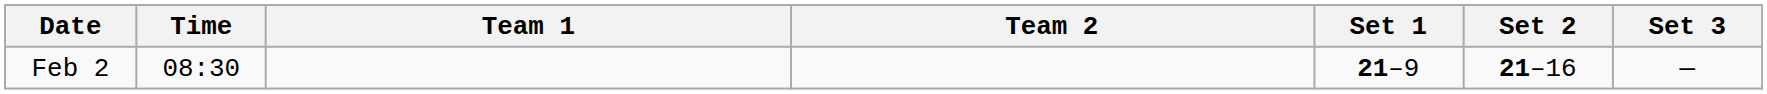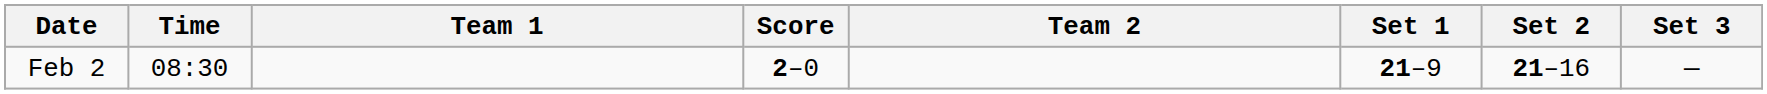 <table class="wikitable" width="100%">
 <tr>
 <th style="width:7%">Date</th>
 <th style="width:7%">Time</th>
 <th style="width:28%">Team 1</th>
+<th style="width:6%">Score</th>
 <th style="width:28%">Team 2</th>
 <th style="width:8%">Set 1</th>
 <th style="width:8%">Set 2</th>
 <th style="width:8%">Set 3</th>
 </tr>
 <tr>
 <td style="text-align:center">Feb 2</td>
 <td style="text-align:center">08:30</td>
 <td style="text-align:right"><strong></strong></td>
+<td style="text-align:center"><strong>2</strong>–0</td>
 <td style="text-align:left"></td>
 <td style="text-align:center"><strong>21</strong>–9</td>
 <td style="text-align:center"><strong>21</strong>–16</td>
 <td style="text-align:center">—</td>
 </tr>
 </table>
